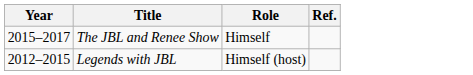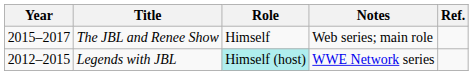 <table class="wikitable sortable">
 <tr>
 <th>Year</th>
 <th>Title</th>
 <th>Role</th>
+<th>Notes</th>
 <th class="unsortable">Ref.</th>
 </tr>
 <tr>
 <td>2015–2017</td>
 <td><em>The JBL and Renee Show</em></td>
 <td>Himself</td>
+<td>Web series; main role</td>
 <td></td>
 </tr>
 <tr>
 <td>2012–2015</td>
 <td><em>Legends with JBL</em></td>
-<td>Himself (host)</td>
+<td style="background: paleturquoise;">Himself (host)</td>
+<td><a href='#'>WWE Network</a> series</td>
 <td></td>
 </tr>
 </table>
